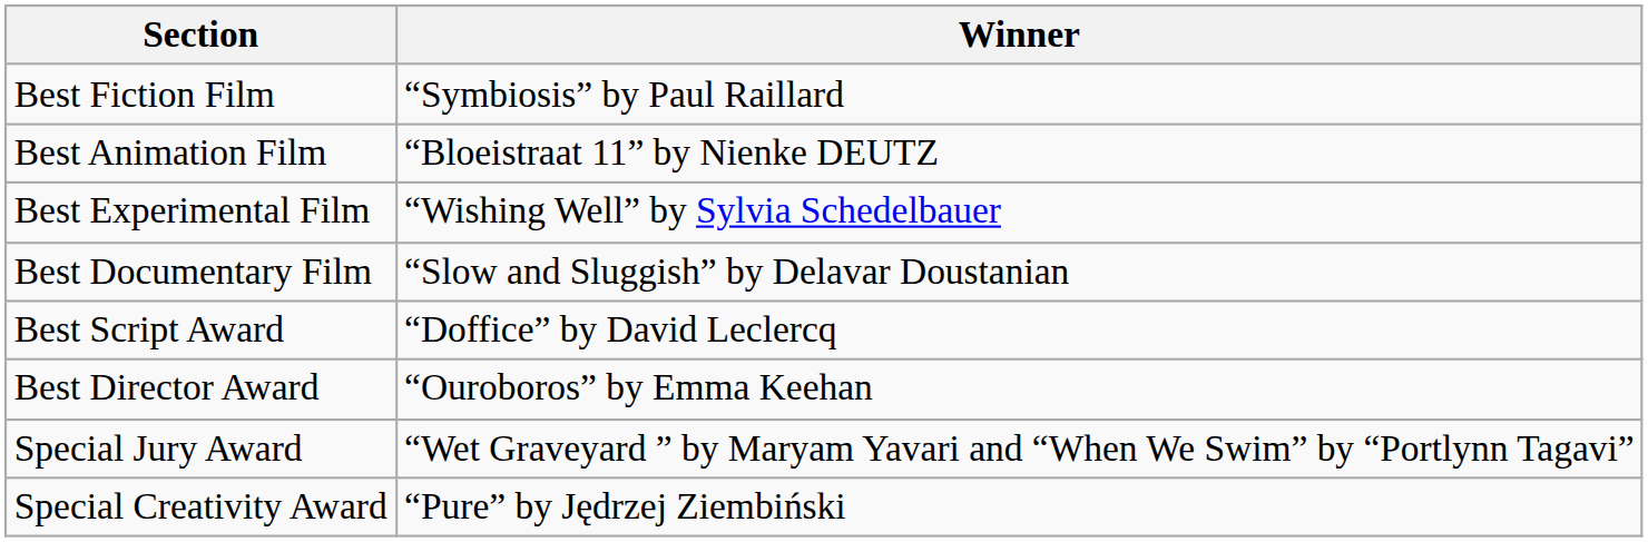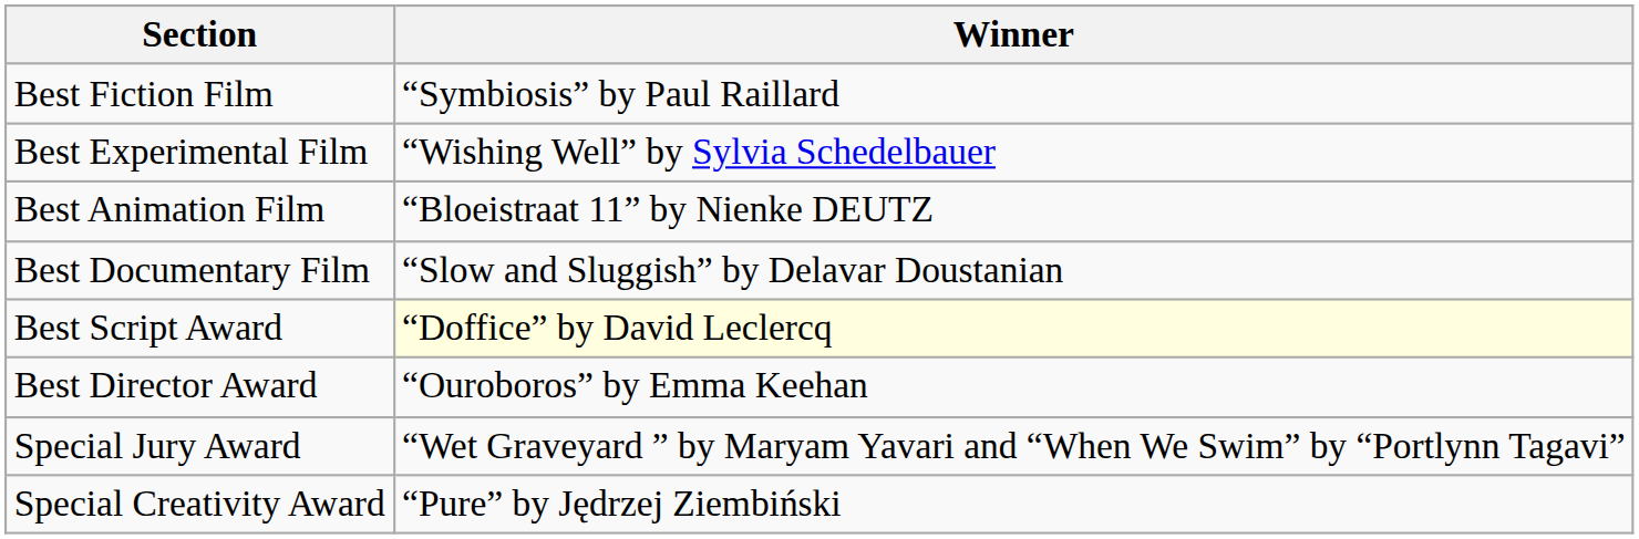 <table class="wikitable">
 <tr>
 <th>Section</th>
 <th>Winner</th>
 </tr>
 <tr>
 <td>Best Fiction Film</td>
 <td>“Symbiosis” by Paul Raillard</td>
 </tr>
 <tr>
+<td>Best Experimental Film</td>
+<td>“Wishing Well” by <a href='#'>Sylvia Schedelbauer</a></td>
+</tr>
+<tr>
 <td>Best Animation Film</td>
 <td>“Bloeistraat 11” by Nienke DEUTZ</td>
-</tr>
-<tr>
-<td>Best Experimental Film</td>
-<td>“Wishing Well” by <a href='#'>Sylvia Schedelbauer</a></td>
 </tr>
 <tr>
 <td>Best Documentary Film</td>
 <td>“Slow and Sluggish” by Delavar Doustanian</td>
 </tr>
 <tr>
 <td>Best Script Award</td>
-<td>“Doffice” by David Leclercq</td>
+<td style="background: lightyellow;">“Doffice” by David Leclercq</td>
 </tr>
 <tr>
 <td>Best Director Award</td>
 <td>“Ouroboros” by Emma Keehan</td>
 </tr>
 <tr>
 <td>Special Jury Award</td>
 <td>“Wet Graveyard ” by Maryam Yavari and “When We Swim” by “Portlynn Tagavi”</td>
 </tr>
 <tr>
 <td>Special Creativity Award</td>
 <td>“Pure” by Jędrzej Ziembiński</td>
 </tr>
 </table>
